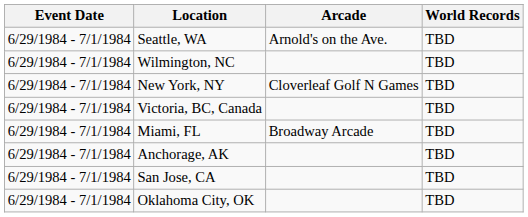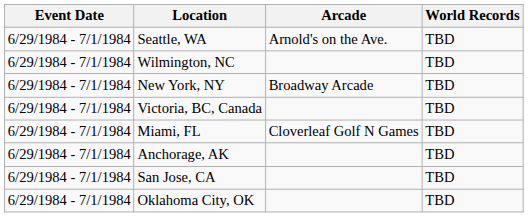 <table class="wikitable">
 <tr>
 <th>Event Date</th>
 <th>Location</th>
 <th>Arcade</th>
 <th>World Records</th>
 </tr>
 <tr>
 <td>6/29/1984 - 7/1/1984</td>
 <td>Seattle, WA</td>
 <td>Arnold's on the Ave.</td>
 <td>TBD</td>
 </tr>
 <tr>
 <td>6/29/1984 - 7/1/1984</td>
 <td>Wilmington, NC</td>
 <td></td>
 <td>TBD</td>
 </tr>
 <tr>
 <td>6/29/1984 - 7/1/1984</td>
 <td>New York, NY</td>
-<td>Cloverleaf Golf N Games</td>
+<td>Broadway Arcade</td>
 <td>TBD</td>
 </tr>
 <tr>
 <td>6/29/1984 - 7/1/1984</td>
 <td>Victoria, BC, Canada</td>
 <td></td>
 <td>TBD</td>
 </tr>
 <tr>
 <td>6/29/1984 - 7/1/1984</td>
 <td>Miami, FL</td>
-<td>Broadway Arcade</td>
+<td>Cloverleaf Golf N Games</td>
 <td>TBD</td>
 </tr>
 <tr>
 <td>6/29/1984 - 7/1/1984</td>
 <td>Anchorage, AK</td>
 <td></td>
 <td>TBD</td>
 </tr>
 <tr>
 <td>6/29/1984 - 7/1/1984</td>
 <td>San Jose, CA</td>
 <td></td>
 <td>TBD</td>
 </tr>
 <tr>
 <td>6/29/1984 - 7/1/1984</td>
 <td>Oklahoma City, OK</td>
 <td></td>
 <td>TBD</td>
 </tr>
 </table>
